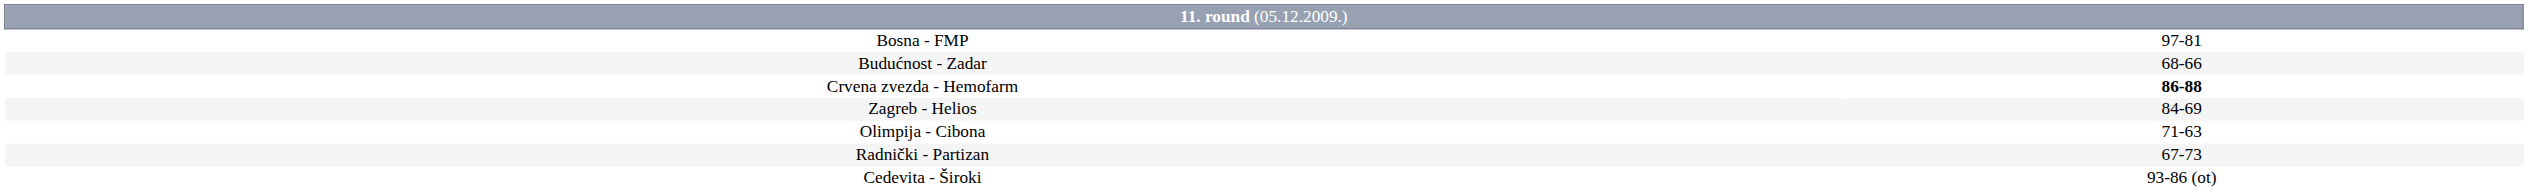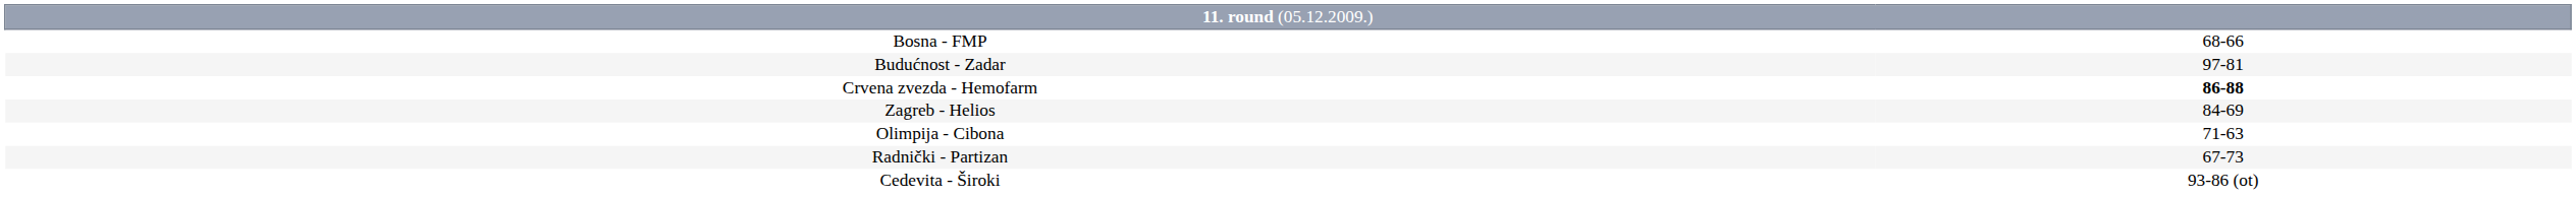 <table border=0 cellspacing=0 cellpadding=1em style="font-size: 85%; border-collapse: collapse;width:100%;">
 <tr>
 <td colspan=5 bgcolor=#98A1B2 style="border:1px solid #7A8392; text-align:center; color:#FFFFFF;"><strong>11. round</strong> (05.12.2009.)</td>
 </tr>
 <tr align=center bgcolor=#FFFFFF>
 <td>Bosna - FMP</td>
-<td>97-81</td>
+<td>68-66</td>
 </tr>
 <tr align=center bgcolor=#f5f5f5>
 <td>Budućnost - Zadar</td>
-<td>68-66</td>
+<td>97-81</td>
 </tr>
 <tr align=center bgcolor=#FFFFFF>
 <td>Crvena zvezda - Hemofarm</td>
 <td><strong>86-88</strong></td>
 </tr>
 <tr align=center bgcolor=#f5f5f5>
 <td>Zagreb - Helios</td>
 <td>84-69</td>
 </tr>
 <tr align=center bgcolor=#FFFFFF>
 <td>Olimpija - Cibona</td>
 <td>71-63</td>
 </tr>
 <tr align=center bgcolor=#f5f5f5>
 <td>Radnički - Partizan</td>
 <td>67-73</td>
 </tr>
 <tr align=center bgcolor=#FFFFFF>
 <td>Cedevita - Široki</td>
 <td>93-86 (ot)</td>
 </tr>
 </table>
